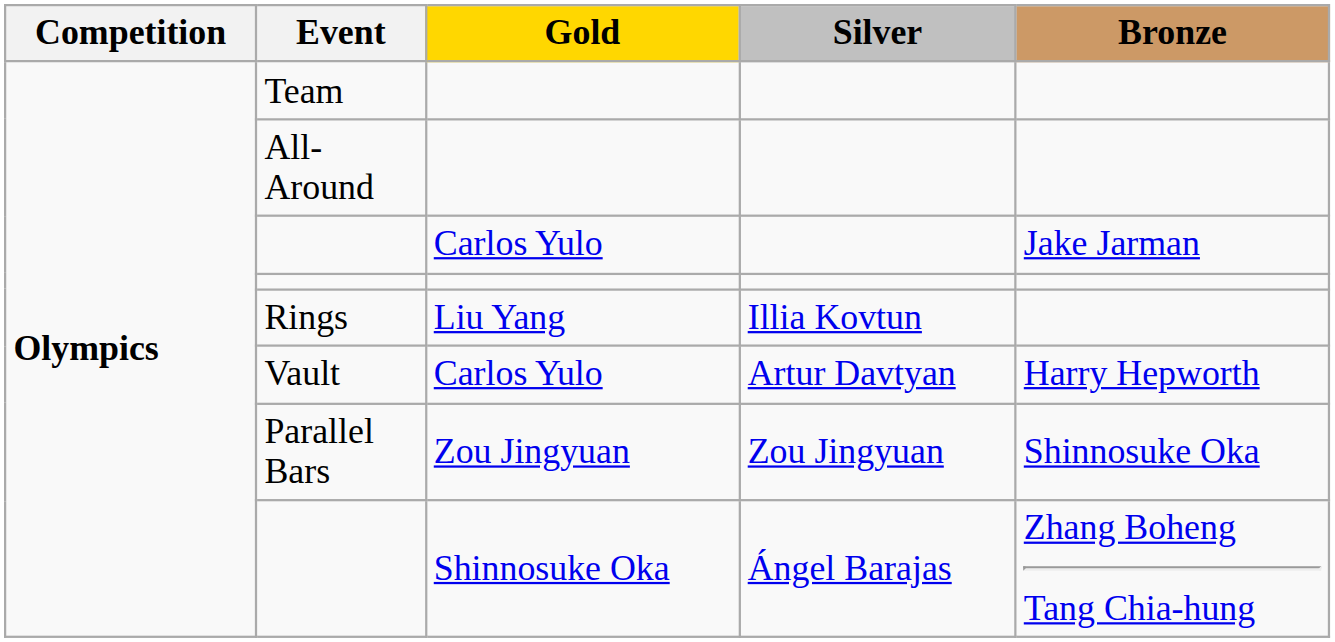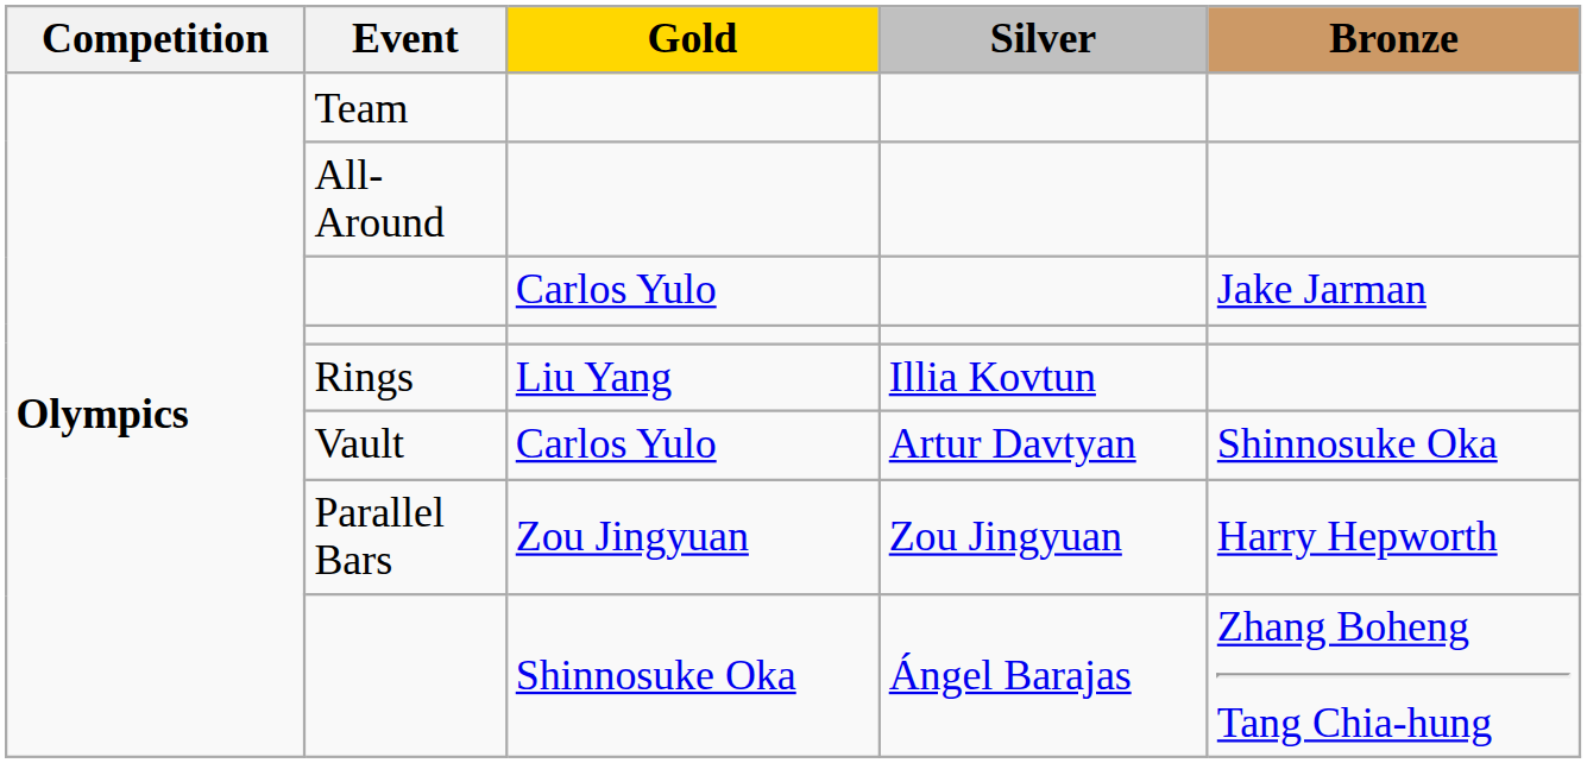 <table class="wikitable" style="width:67%;">
 <tr>
 <th style="text-align:center; width:1%;">Competition</th>
 <th style="text-align:center; width:1%;">Event</th>
 <td style="text-align:center; width:3%; background:gold;"><strong>Gold</strong></td>
 <td style="text-align:center; width:3%; background:silver;"><strong>Silver</strong></td>
 <td style="text-align:center; width:3%; background:#c96;"><strong>Bronze</strong></td>
 </tr>
 <tr>
 <td rowspan=8><strong>Olympics</strong></td>
 <td>Team</td>
 <td></td>
 <td></td>
 <td></td>
 </tr>
 <tr>
 <td>All-Around</td>
 <td></td>
 <td></td>
 <td></td>
 </tr>
 <tr>
 <td></td>
 <td> <a href='#'>Carlos Yulo</a></td>
 <td></td>
 <td> <a href='#'>Jake Jarman</a></td>
 </tr>
 <tr>
 <td></td>
 <td></td>
 <td></td>
 <td></td>
 </tr>
 <tr>
 <td>Rings</td>
 <td> <a href='#'>Liu Yang</a></td>
 <td> <a href='#'>Illia Kovtun</a></td>
 <td></td>
 </tr>
 <tr>
 <td>Vault</td>
 <td> <a href='#'>Carlos Yulo</a></td>
 <td> <a href='#'>Artur Davtyan</a></td>
-<td> <a href='#'>Harry Hepworth</a></td>
+<td> <a href='#'>Shinnosuke Oka</a></td>
 </tr>
 <tr>
 <td>Parallel Bars</td>
 <td> <a href='#'>Zou Jingyuan</a></td>
 <td> <a href='#'>Zou Jingyuan</a></td>
-<td> <a href='#'>Shinnosuke Oka</a></td>
+<td> <a href='#'>Harry Hepworth</a></td>
 </tr>
 <tr>
 <td></td>
 <td> <a href='#'>Shinnosuke Oka</a></td>
 <td> <a href='#'>Ángel Barajas</a></td>
 <td> <a href='#'>Zhang Boheng</a><hr> <a href='#'>Tang Chia-hung</a></td>
 </tr>
 </table>
